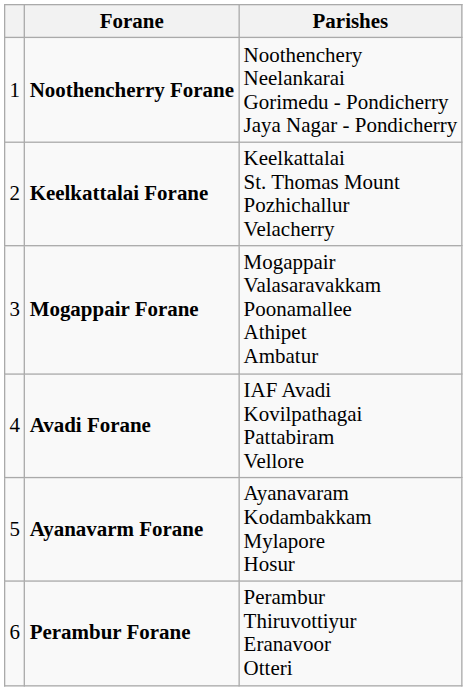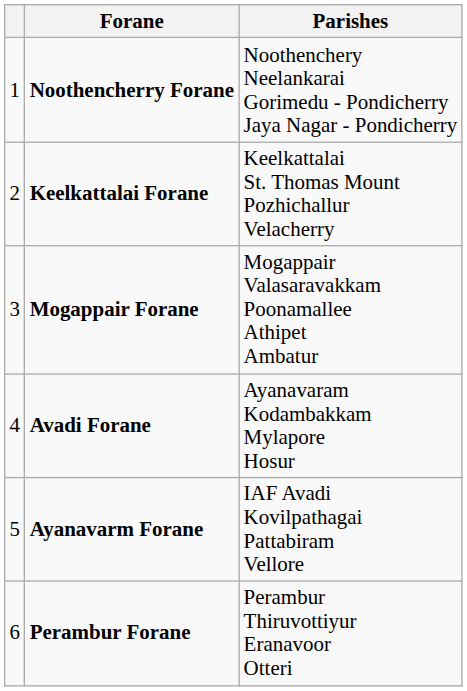 <table class="wikitable">
 <tr>
 <th></th>
 <th>Forane</th>
 <th>Parishes</th>
 </tr>
 <tr>
 <td>1</td>
 <td><strong>Noothencherry Forane</strong></td>
 <td>Noothenchery<br>Neelankarai<br>Gorimedu - Pondicherry<br>Jaya Nagar - Pondicherry</td>
 </tr>
 <tr>
 <td>2</td>
 <td><strong>Keelkattalai Forane</strong></td>
 <td>Keelkattalai<br>St. Thomas Mount<br>Pozhichallur<br>Velacherry</td>
 </tr>
 <tr>
 <td>3</td>
 <td><strong>Mogappair Forane</strong></td>
 <td>Mogappair<br>Valasaravakkam<br>Poonamallee<br>Athipet<br>Ambatur</td>
 </tr>
 <tr>
 <td>4</td>
 <td><strong>Avadi Forane</strong></td>
-<td>IAF Avadi<br>Kovilpathagai<br>Pattabiram<br>Vellore</td>
+<td>Ayanavaram<br>Kodambakkam<br>Mylapore<br>Hosur</td>
 </tr>
 <tr>
 <td>5</td>
 <td><strong>Ayanavarm Forane</strong></td>
-<td>Ayanavaram<br>Kodambakkam<br>Mylapore<br>Hosur</td>
+<td>IAF Avadi<br>Kovilpathagai<br>Pattabiram<br>Vellore</td>
 </tr>
 <tr>
 <td>6</td>
 <td><strong>Perambur Forane</strong></td>
 <td>Perambur<br>Thiruvottiyur<br>Eranavoor<br>Otteri</td>
 </tr>
 </table>
